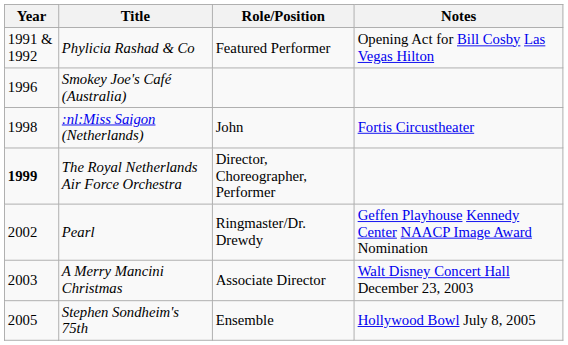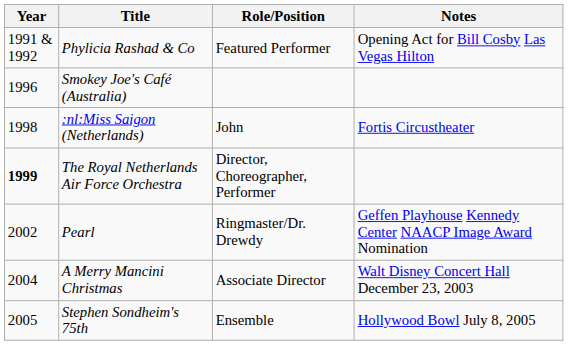 <table class="wikitable sortable">
 <tr>
 <th>Year</th>
 <th>Title</th>
 <th>Role/Position</th>
 <th class="unsortable">Notes</th>
 </tr>
 <tr>
 <td>1991 & 1992</td>
 <td><em>Phylicia Rashad & Co</em></td>
 <td>Featured Performer</td>
 <td>Opening Act for <a href='#'>Bill Cosby</a> <a href='#'>Las Vegas Hilton</a></td>
 </tr>
 <tr>
 <td>1996</td>
 <td><em>Smokey Joe's Café (Australia)</em></td>
 <td></td>
 <td></td>
 </tr>
 <tr>
 <td>1998</td>
 <td><em><a href='#'>:nl:Miss Saigon</a> (Netherlands)</em></td>
 <td>John</td>
 <td><a href='#'>Fortis Circustheater</a></td>
 </tr>
 <tr>
 <td><strong>1999</strong></td>
 <td><em>The Royal Netherlands Air Force Orchestra</em></td>
 <td>Director, Choreographer, Performer</td>
 <td></td>
 </tr>
 <tr>
 <td>2002</td>
 <td><em>Pearl</em></td>
 <td>Ringmaster/Dr. Drewdy</td>
 <td><a href='#'>Geffen Playhouse</a> <a href='#'>Kennedy Center</a> <a href='#'>NAACP Image Award</a> Nomination</td>
 </tr>
 <tr>
-<td>2003</td>
+<td>2004</td>
 <td><em>A Merry Mancini Christmas</em></td>
 <td>Associate Director</td>
 <td><a href='#'>Walt Disney Concert Hall</a> December 23, 2003</td>
 </tr>
 <tr>
 <td>2005</td>
 <td><em>Stephen Sondheim's 75th</em></td>
 <td>Ensemble</td>
 <td><a href='#'>Hollywood Bowl</a> July 8, 2005</td>
 </tr>
 </table>
